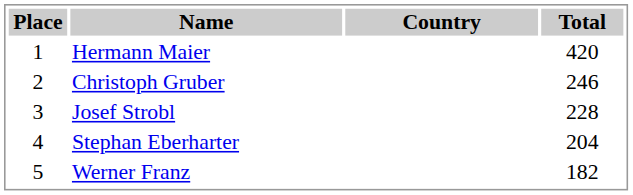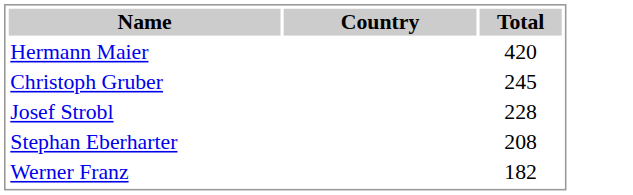 <table border="0" style="border: 1px solid #999; background-color:#FFFFFF; text-align:left; font-size:86%; line-height:15px;">
 <tr align="center" bgcolor="#CCCCCC">
-<th width=35>Place</th>
 <th width=170>Name</th>
 <th width=120>Country</th>
 <th width=50>Total</th>
 </tr>
 <tr>
-<td align=center>1</td>
 <td><a href='#'>Hermann Maier</a></td>
 <td></td>
 <td align=center>420</td>
 </tr>
 <tr>
-<td align=center>2</td>
 <td><a href='#'>Christoph Gruber</a></td>
 <td></td>
-<td align=center>246</td>
+<td align=center>245</td>
 </tr>
 <tr>
-<td align=center>3</td>
 <td><a href='#'>Josef Strobl</a></td>
 <td></td>
 <td align=center>228</td>
 </tr>
 <tr>
-<td align=center>4</td>
 <td><a href='#'>Stephan Eberharter</a></td>
 <td></td>
-<td align=center>204</td>
+<td align=center>208</td>
 </tr>
 <tr>
-<td align=center>5</td>
 <td><a href='#'>Werner Franz</a></td>
 <td></td>
 <td align=center>182</td>
 </tr>
 </table>
